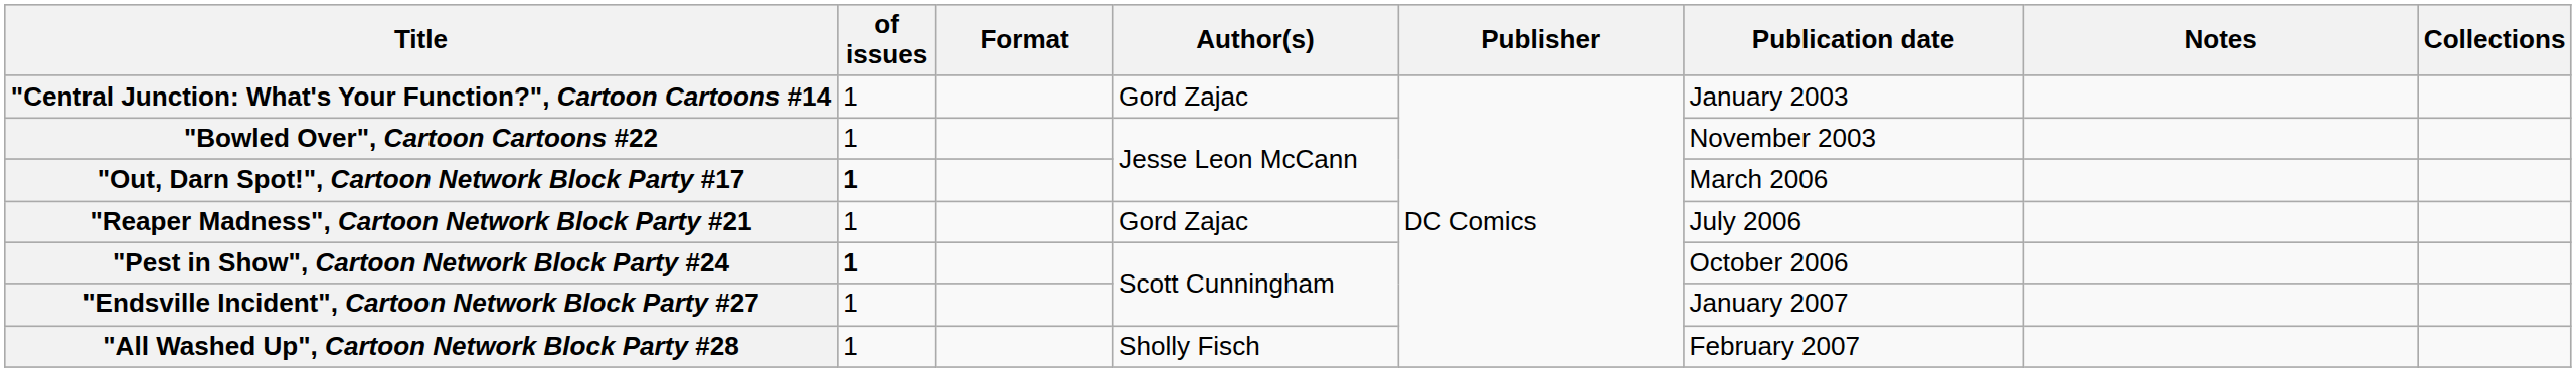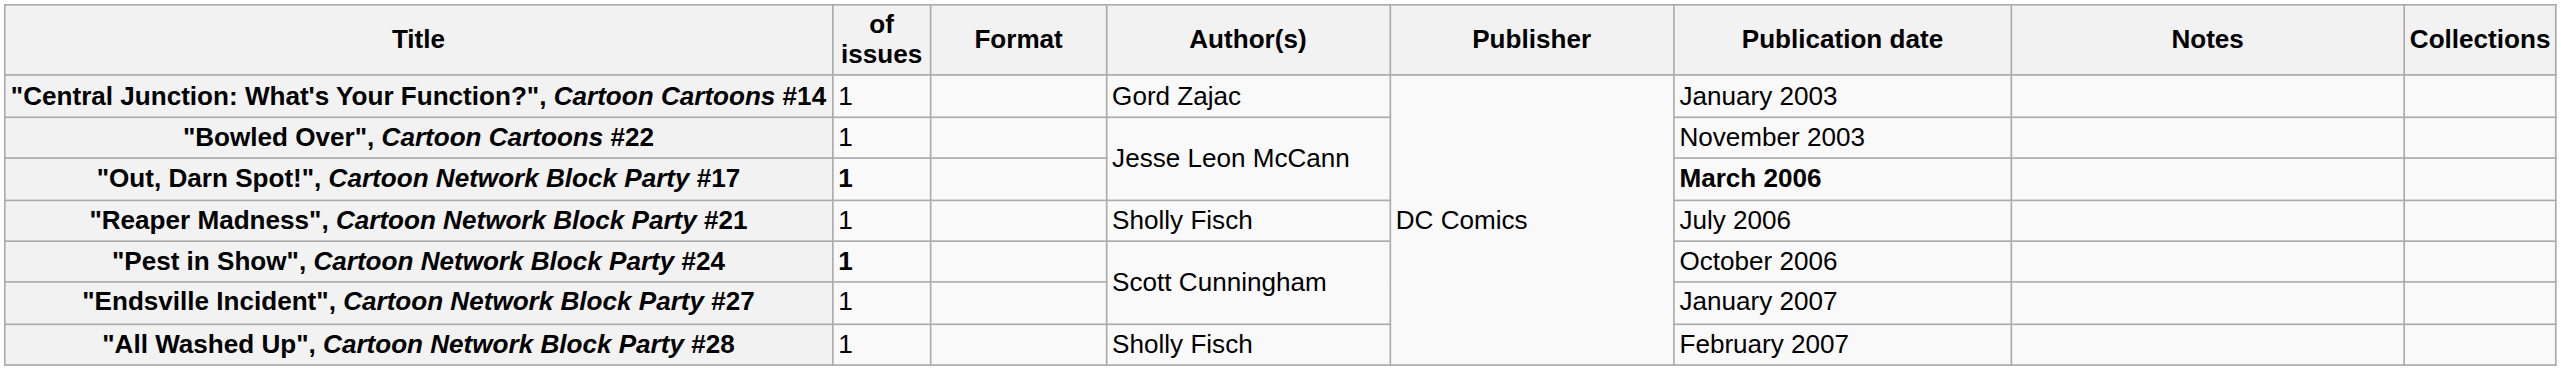 <table class="wikitable">
 <tr>
 <th>Title</th>
 <th style="width:40pt"> of issues</th>
 <th style="width:75pt">Format</th>
 <th style="width:125pt">Author(s)</th>
 <th style="width:125pt">Publisher</th>
 <th style="width:150pt">Publication date</th>
 <th style="width:175pt">Notes</th>
 <th>Collections</th>
 </tr>
 <tr>
 <th>"Central Junction: What's Your Function?", <em>Cartoon Cartoons</em> #14</th>
 <td>1</td>
 <td></td>
 <td>Gord Zajac</td>
 <td rowspan="7">DC Comics</td>
 <td>January 2003</td>
 <td></td>
 <td></td>
 </tr>
 <tr>
 <th>"Bowled Over", <em>Cartoon Cartoons</em> #22</th>
 <td>1</td>
 <td></td>
 <td rowspan="2">Jesse Leon McCann</td>
 <td>November 2003</td>
 <td></td>
 <td></td>
 </tr>
 <tr>
 <th>"Out, Darn Spot!", <em>Cartoon Network Block Party</em> #17</th>
 <td><strong>1</strong></td>
 <td></td>
-<td>March 2006</td>
+<td><strong>March 2006</strong></td>
 <td></td>
 <td></td>
 </tr>
 <tr>
 <th>"Reaper Madness", <em>Cartoon Network Block Party</em> #21</th>
 <td>1</td>
 <td></td>
-<td>Gord Zajac</td>
+<td>Sholly Fisch</td>
 <td>July 2006</td>
 <td></td>
 <td></td>
 </tr>
 <tr>
 <th>"Pest in Show", <em>Cartoon Network Block Party</em> #24</th>
 <td><strong>1</strong></td>
 <td></td>
 <td rowspan="2">Scott Cunningham</td>
 <td>October 2006</td>
 <td></td>
 <td></td>
 </tr>
 <tr>
 <th>"Endsville Incident", <em>Cartoon Network Block Party</em> #27</th>
 <td>1</td>
 <td></td>
 <td>January 2007</td>
 <td></td>
 <td></td>
 </tr>
 <tr>
 <th>"All Washed Up", <em>Cartoon Network Block Party</em> #28</th>
 <td>1</td>
 <td></td>
 <td>Sholly Fisch</td>
 <td>February 2007</td>
 <td></td>
 <td></td>
 </tr>
 </table>
